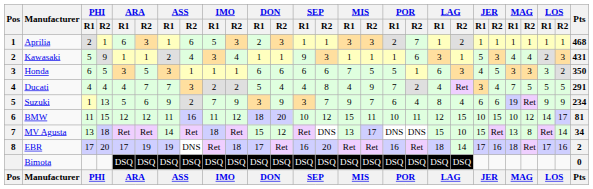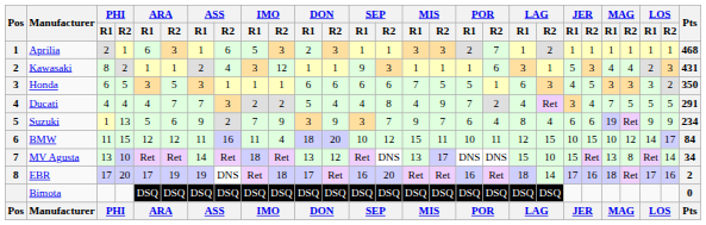 <table class="wikitable" style="font-size: 85%; text-align: center">
 <tr valign="top">
 <th valign="middle" rowspan=2>Pos</th>
 <th valign="middle" rowspan=2>Manufacturer</th>
 <th colspan=2><a href='#'>PHI</a><br></th>
 <th colspan=2><a href='#'>ARA</a><br></th>
 <th colspan=2><a href='#'>ASS</a><br></th>
 <th colspan=2><a href='#'>IMO</a><br></th>
 <th colspan=2><a href='#'>DON</a><br></th>
 <th colspan=2><a href='#'>SEP</a><br></th>
 <th colspan=2><a href='#'>MIS</a><br></th>
 <th colspan=2><a href='#'>POR</a><br></th>
 <th colspan=2><a href='#'>LAG</a><br></th>
 <th colspan=2><a href='#'>JER</a><br></th>
 <th colspan=2><a href='#'>MAG</a><br></th>
 <th colspan=2><a href='#'>LOS</a><br></th>
 <th valign="middle" rowspan=2>Pts</th>
 </tr>
 <tr>
 <th>R1</th>
 <th>R2</th>
 <th>R1</th>
 <th>R2</th>
 <th>R1</th>
 <th>R2</th>
 <th>R1</th>
 <th>R2</th>
 <th>R1</th>
 <th>R2</th>
 <th>R1</th>
 <th>R2</th>
 <th>R1</th>
 <th>R2</th>
 <th>R1</th>
 <th>R2</th>
 <th>R1</th>
 <th>R2</th>
 <th>R1</th>
 <th>R2</th>
 <th>R1</th>
 <th>R2</th>
 <th>R1</th>
 <th>R2</th>
 </tr>
 <tr>
 <th>1</th>
 <td align="left"> <a href='#'>Aprilia</a></td>
 <td style="background:#dfdfdf;">2</td>
 <td style="background:#ffffbf;">1</td>
 <td style="background:#dfffdf;">6</td>
 <td style="background:#ffdf9f;">3</td>
 <td style="background:#ffffbf;">1</td>
 <td style="background:#dfffdf;">6</td>
 <td style="background:#dfffdf;">5</td>
 <td style="background:#ffdf9f;">3</td>
 <td style="background:#dfffdf;">2</td>
 <td style="background:#ffdf9f;">3</td>
 <td style="background:#ffffbf;">1</td>
 <td style="background:#ffffbf;">1</td>
 <td style="background:#ffdf9f;">3</td>
 <td style="background:#ffdf9f;">3</td>
 <td style="background:#dfdfdf;">2</td>
 <td style="background:#dfffdf;">7</td>
 <td style="background:#ffffbf;">1</td>
 <td style="background:#dfdfdf;">2</td>
 <td style="background:#ffffbf;">1</td>
 <td style="background:#ffffbf;">1</td>
 <td style="background:#ffffbf;">1</td>
 <td style="background:#ffffbf;">1</td>
 <td style="background:#ffffbf;">1</td>
 <td style="background:#ffffbf;">1</td>
 <th>468</th>
 </tr>
 <tr>
 <th>2</th>
 <td align="left"> <a href='#'>Kawasaki</a></td>
-<td style="background:#dfffdf;">5</td>
-<td style="background:#dfdfdf;">9</td>
+<td style="background:#dfffdf;">8</td>
+<td style="background:#dfdfdf;">2</td>
 <td style="background:#ffffbf;">1</td>
 <td style="background:#ffffbf;">1</td>
 <td style="background:#dfdfdf;">2</td>
 <td style="background:#dfffdf;">4</td>
 <td style="background:#ffdf9f;">3</td>
-<td style="background:#dfffdf;">4</td>
+<td style="background:#dfffdf;">12</td>
 <td style="background:#ffffbf;">1</td>
 <td style="background:#ffffbf;">1</td>
 <td style="background:#dfffdf;">9</td>
 <td style="background:#ffdf9f;">3</td>
 <td style="background:#ffffbf;">1</td>
 <td style="background:#ffffbf;">1</td>
 <td style="background:#ffffbf;">1</td>
 <td style="background:#dfffdf;">6</td>
 <td style="background:#ffdf9f;">3</td>
 <td style="background:#ffffbf;">1</td>
 <td style="background:#dfffdf;">5</td>
 <td style="background:#ffdf9f;">3</td>
 <td style="background:#dfffdf;">4</td>
 <td style="background:#dfffdf;">4</td>
 <td style="background:#dfdfdf;">2</td>
 <td style="background:#ffdf9f;">3</td>
 <th>431</th>
 </tr>
 <tr>
 <th>3</th>
 <td align="left"> <a href='#'>Honda</a></td>
 <td style="background:#dfffdf;">6</td>
 <td style="background:#dfffdf;">5</td>
 <td style="background:#ffdf9f;">3</td>
 <td style="background:#dfffdf;">5</td>
 <td style="background:#ffdf9f;">3</td>
 <td style="background:#ffffbf;">1</td>
 <td style="background:#ffffbf;">1</td>
 <td style="background:#ffffbf;">1</td>
 <td style="background:#dfffdf;">6</td>
 <td style="background:#dfffdf;">6</td>
 <td style="background:#dfffdf;">6</td>
 <td style="background:#dfffdf;">6</td>
 <td style="background:#dfffdf;">7</td>
 <td style="background:#dfffdf;">5</td>
 <td style="background:#dfffdf;">5</td>
 <td style="background:#ffffbf;">1</td>
 <td style="background:#dfffdf;">6</td>
 <td style="background:#ffdf9f;">3</td>
 <td style="background:#dfffdf;">4</td>
 <td style="background:#dfffdf;">5</td>
 <td style="background:#ffdf9f;">3</td>
 <td style="background:#ffdf9f;">3</td>
 <td style="background:#dfffdf;">3</td>
 <td style="background:#dfdfdf;">2</td>
 <th>350</th>
 </tr>
 <tr>
 <th>4</th>
 <td align="left"> <a href='#'>Ducati</a></td>
 <td style="background:#dfffdf;">4</td>
 <td style="background:#dfffdf;">4</td>
 <td style="background:#dfffdf;">4</td>
 <td style="background:#dfffdf;">7</td>
 <td style="background:#dfffdf;">7</td>
 <td style="background:#ffdf9f;">3</td>
 <td style="background:#dfdfdf;">2</td>
 <td style="background:#dfdfdf;">2</td>
 <td style="background:#dfffdf;">5</td>
 <td style="background:#dfffdf;">4</td>
 <td style="background:#dfffdf;">4</td>
 <td style="background:#dfffdf;">8</td>
 <td style="background:#dfffdf;">4</td>
 <td style="background:#dfffdf;">9</td>
 <td style="background:#dfffdf;">7</td>
 <td style="background:#dfdfdf;">2</td>
 <td style="background:#dfffdf;">4</td>
 <td style="background:#efcfff;">Ret</td>
 <td style="background:#ffdf9f;">3</td>
 <td style="background:#dfffdf;">4</td>
 <td style="background:#dfffdf;">7</td>
 <td style="background:#dfffdf;">5</td>
 <td style="background:#dfffdf;">5</td>
 <td style="background:#dfffdf;">5</td>
 <th>291</th>
 </tr>
 <tr>
 <th>5</th>
 <td align="left"> <a href='#'>Suzuki</a></td>
 <td style="background:#ffffbf;">1</td>
 <td style="background:#dfffdf;">13</td>
 <td style="background:#dfffdf;">5</td>
 <td style="background:#dfffdf;">6</td>
 <td style="background:#dfffdf;">9</td>
 <td style="background:#dfdfdf;">2</td>
 <td style="background:#dfffdf;">7</td>
 <td style="background:#dfffdf;">9</td>
 <td style="background:#ffdf9f;">3</td>
 <td style="background:#dfffdf;">9</td>
 <td style="background:#ffdf9f;">3</td>
 <td style="background:#dfffdf;">7</td>
 <td style="background:#dfffdf;">9</td>
 <td style="background:#dfffdf;">7</td>
 <td style="background:#dfffdf;">6</td>
 <td style="background:#dfffdf;">4</td>
 <td style="background:#dfffdf;">8</td>
 <td style="background:#dfffdf;">4</td>
 <td style="background:#dfffdf;">6</td>
 <td style="background:#dfffdf;">6</td>
 <td style="background:#cfcfff;">19</td>
 <td style="background:#efcfff;">Ret</td>
 <td style="background:#dfffdf;">9</td>
 <td style="background:#dfffdf;">9</td>
 <th>234</th>
 </tr>
 <tr>
 <th>6</th>
 <td align="left"> <a href='#'>BMW</a></td>
 <td style="background:#dfffdf;">11</td>
 <td style="background:#dfffdf;">15</td>
 <td style="background:#dfffdf;">12</td>
 <td style="background:#dfffdf;">12</td>
 <td style="background:#dfffdf;">11</td>
 <td style="background:#cfcfff;">16</td>
 <td style="background:#dfffdf;">11</td>
-<td style="background:#dfffdf;">12</td>
+<td style="background:#dfffdf;">4</td>
 <td style="background:#cfcfff;">18</td>
 <td style="background:#cfcfff;">20</td>
 <td style="background:#dfffdf;">10</td>
 <td style="background:#dfffdf;">12</td>
 <td style="background:#dfffdf;">15</td>
 <td style="background:#dfffdf;">11</td>
 <td style="background:#dfffdf;">10</td>
 <td style="background:#dfffdf;">11</td>
 <td style="background:#dfffdf;">12</td>
 <td style="background:#dfffdf;">15</td>
 <td style="background:#dfffdf;">10</td>
 <td style="background:#dfffdf;">15</td>
 <td style="background:#dfffdf;">10</td>
 <td style="background:#dfffdf;">12</td>
 <td style="background:#dfffdf;">14</td>
 <td style="background:#cfcfff;">17</td>
-<th>81</th>
+<th>84</th>
 </tr>
 <tr>
 <th>7</th>
 <td align="left"> <a href='#'>MV Agusta</a></td>
 <td style="background:#dfffdf;">13</td>
-<td style="background:#cfcfff;">18</td>
+<td style="background:#cfcfff;">10</td>
 <td style="background:#efcfff;">Ret</td>
 <td style="background:#efcfff;">Ret</td>
 <td style="background:#dfffdf;">14</td>
 <td style="background:#efcfff;">Ret</td>
 <td style="background:#cfcfff;">18</td>
 <td style="background:#efcfff;">Ret</td>
-<td style="background:#dfffdf;">15</td>
+<td style="background:#dfffdf;">13</td>
 <td style="background:#dfffdf;">12</td>
 <td style="background:#efcfff;">Ret</td>
 <td style="background:#ffffff;">DNS</td>
 <td style="background:#dfffdf;">13</td>
 <td style="background:#cfcfff;">17</td>
 <td style="background:#ffffff;">DNS</td>
 <td style="background:#ffffff;">DNS</td>
 <td style="background:#dfffdf;">15</td>
 <td style="background:#dfffdf;">10</td>
 <td style="background:#dfffdf;">15</td>
 <td style="background:#efcfff;">Ret</td>
 <td style="background:#dfffdf;">13</td>
 <td style="background:#dfffdf;">8</td>
 <td style="background:#efcfff;">Ret</td>
 <td style="background:#dfffdf;">14</td>
 <th>34</th>
 </tr>
 <tr>
 <th>8</th>
 <td align="left"> <a href='#'>EBR</a></td>
 <td style="background:#cfcfff;">17</td>
 <td style="background:#cfcfff;">20</td>
 <td style="background:#cfcfff;">17</td>
 <td style="background:#cfcfff;">19</td>
 <td style="background:#cfcfff;">19</td>
 <td style="background:#ffffff;">DNS</td>
 <td style="background:#efcfff;">Ret</td>
 <td style="background:#cfcfff;">18</td>
 <td style="background:#cfcfff;">17</td>
 <td style="background:#efcfff;">Ret</td>
 <td style="background:#cfcfff;">16</td>
 <td style="background:#cfcfff;">20</td>
 <td style="background:#efcfff;">Ret</td>
 <td style="background:#efcfff;">Ret</td>
 <td style="background:#cfcfff;">16</td>
 <td style="background:#efcfff;">Ret</td>
 <td style="background:#cfcfff;">18</td>
 <td style="background:#dfffdf;">14</td>
 <td style="background:#cfcfff;">17</td>
 <td style="background:#cfcfff;">16</td>
 <td style="background:#cfcfff;">18</td>
 <td style="background:#efcfff;">Ret</td>
 <td style="background:#cfcfff;">17</td>
 <td style="background:#cfcfff;">16</td>
 <th>2</th>
 </tr>
 <tr>
 <th></th>
 <td align="left"> <a href='#'>Bimota</a></td>
 <td></td>
 <td></td>
 <td style="background:#000000; color:white;">DSQ</td>
 <td style="background:#000000; color:white;">DSQ</td>
 <td style="background:#000000; color:white;">DSQ</td>
 <td style="background:#000000; color:white;">DSQ</td>
 <td style="background:#000000; color:white;">DSQ</td>
 <td style="background:#000000; color:white;">DSQ</td>
 <td style="background:#000000; color:white;">DSQ</td>
 <td style="background:#000000; color:white;">DSQ</td>
 <td style="background:#000000; color:white;">DSQ</td>
 <td style="background:#000000; color:white;">DSQ</td>
 <td style="background:#000000; color:white;">DSQ</td>
 <td style="background:#000000; color:white;">DSQ</td>
 <td style="background:#000000; color:white;">DSQ</td>
 <td style="background:#000000; color:white;">DSQ</td>
 <td style="background:#000000; color:white;">DSQ</td>
 <td style="background:#000000; color:white;">DSQ</td>
 <td></td>
 <td></td>
 <td></td>
 <td></td>
 <td></td>
 <td></td>
 <th>0</th>
 </tr>
 <tr>
 <th valign="middle" rowspan=2>Pos</th>
 <th valign="middle" rowspan=2>Manufacturer</th>
 <th colspan=2><a href='#'>PHI</a><br></th>
 <th colspan=2><a href='#'>ARA</a><br></th>
 <th colspan=2><a href='#'>ASS</a><br></th>
 <th colspan=2><a href='#'>IMO</a><br></th>
 <th colspan=2><a href='#'>DON</a><br></th>
 <th colspan=2><a href='#'>SEP</a><br></th>
 <th colspan=2><a href='#'>MIS</a><br></th>
 <th colspan=2><a href='#'>POR</a><br></th>
 <th colspan=2><a href='#'>LAG</a><br></th>
 <th colspan=2><a href='#'>JER</a><br></th>
 <th colspan=2><a href='#'>MAG</a><br></th>
 <th colspan=2><a href='#'>LOS</a><br></th>
 <th valign="middle" rowspan=2>Pts</th>
 </tr>
 </table>
